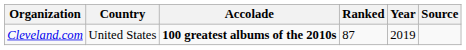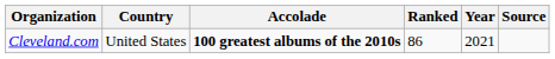 <table class="wikitable plainrowheaders">
 <tr>
 <th>Organization</th>
 <th>Country</th>
 <th class=unsortable>Accolade</th>
 <th>Ranked</th>
 <th class=unsortable>Year</th>
 <th class=unsortable>Source</th>
 </tr>
 <tr>
 <td><em><a href='#'>Cleveland.com</a></em></td>
 <td>United States</td>
 <td><strong>100 greatest albums of the 2010s</strong></td>
-<td>87</td>
-<td>2019</td>
+<td>86</td>
+<td>2021</td>
 <td></td>
 </tr>
 </table>
